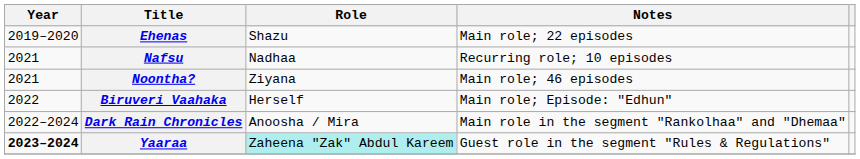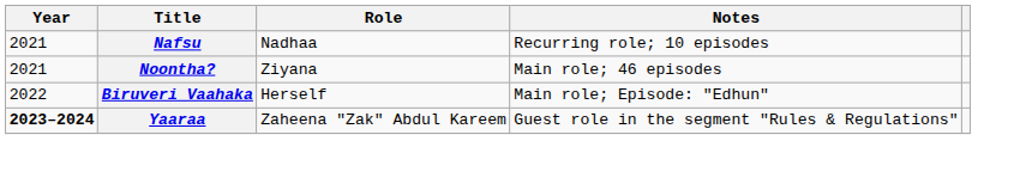 <table class="wikitable sortable plainrowheaders">
 <tr style="background:#ccc; text-align:center;">
 <th scope="col">Year</th>
 <th scope="col">Title</th>
 <th scope="col">Role</th>
 <th scope="col">Notes</th>
 <th scope="col" class="unsortable"></th>
-</tr>
-<tr>
-<td>2019–2020</td>
-<th scope="row"><em><a href='#'>Ehenas</a></em></th>
-<td>Shazu</td>
-<td>Main role; 22 episodes</td>
-<td style="text-align: center;"></td>
 </tr>
 <tr>
 <td>2021</td>
 <th scope="row"><em><a href='#'>Nafsu</a></em></th>
 <td>Nadhaa</td>
 <td>Recurring role; 10 episodes</td>
 <td style="text-align: center;"></td>
 </tr>
 <tr>
 <td>2021</td>
 <th scope="row"><em><a href='#'>Noontha?</a></em></th>
 <td>Ziyana</td>
 <td>Main role; 46 episodes</td>
 <td style="text-align: center;"></td>
 </tr>
 <tr>
 <td>2022</td>
 <th scope="row"><em><a href='#'>Biruveri Vaahaka</a></em></th>
 <td>Herself</td>
 <td>Main role; Episode: "Edhun"</td>
 <td style="text-align: center;"></td>
 </tr>
 <tr>
-<td>2022–2024</td>
-<th scope="row"><em><a href='#'>Dark Rain Chronicles</a></em></th>
-<td>Anoosha / Mira</td>
-<td>Main role in the segment "Rankolhaa" and "Dhemaa"</td>
-<td style="text-align: center;"></td>
-</tr>
-<tr>
 <td><strong>2023–2024</strong></td>
 <th scope="row"><em><a href='#'>Yaaraa</a></em></th>
-<td style="background: paleturquoise;">Zaheena "Zak" Abdul Kareem</td>
+<td>Zaheena "Zak" Abdul Kareem</td>
 <td>Guest role in the segment "Rules & Regulations"</td>
 <td style="text-align: center;"></td>
 </tr>
 <tr>
 </tr>
 </table>
